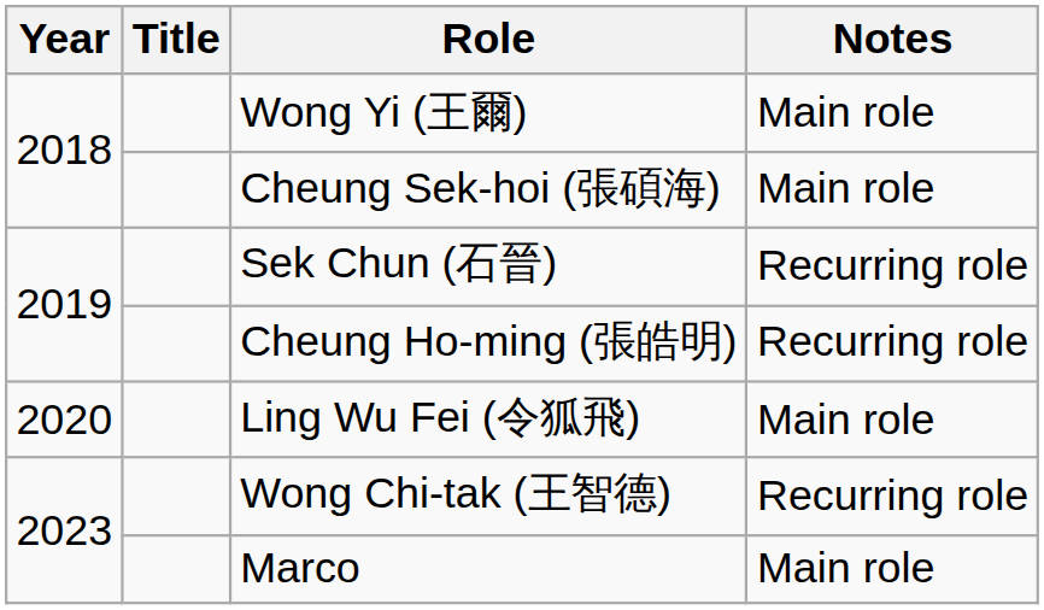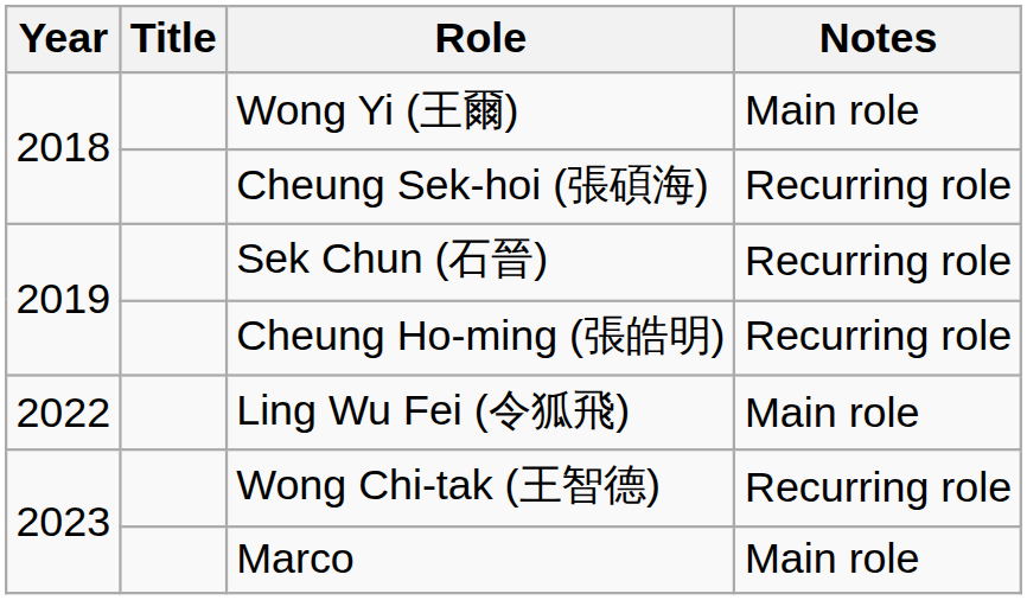 <table class="wikitable">
 <tr>
 <th>Year</th>
 <th>Title</th>
 <th>Role</th>
 <th>Notes</th>
 </tr>
 <tr>
 <td rowspan="2">2018</td>
 <td><em></em></td>
 <td>Wong Yi (王爾)</td>
 <td>Main role</td>
 </tr>
 <tr>
 <td><em></em></td>
 <td>Cheung Sek-hoi (張碩海)</td>
-<td>Main role</td>
+<td>Recurring role</td>
 </tr>
 <tr>
 <td rowspan="2">2019</td>
 <td><em></em></td>
 <td>Sek Chun (石晉)</td>
 <td>Recurring role</td>
 </tr>
 <tr>
 <td><em></em></td>
 <td>Cheung Ho-ming (張皓明)</td>
 <td>Recurring role</td>
 </tr>
 <tr>
-<td>2020</td>
+<td>2022</td>
 <td><em></em></td>
 <td>Ling Wu Fei (令狐飛)</td>
 <td>Main role</td>
 </tr>
 <tr>
 <td rowspan="2">2023</td>
 <td><em></em></td>
 <td>Wong Chi-tak (王智德)</td>
 <td>Recurring role</td>
 </tr>
 <tr>
 <td><em></em></td>
 <td>Marco</td>
 <td>Main role</td>
 </tr>
 </table>
